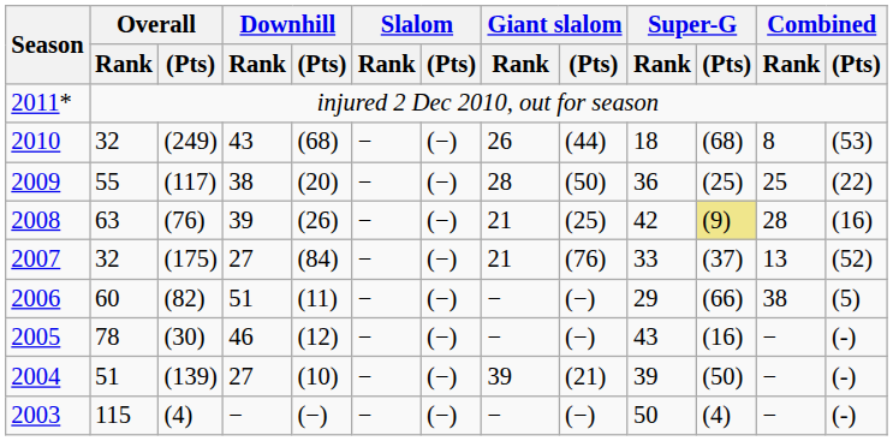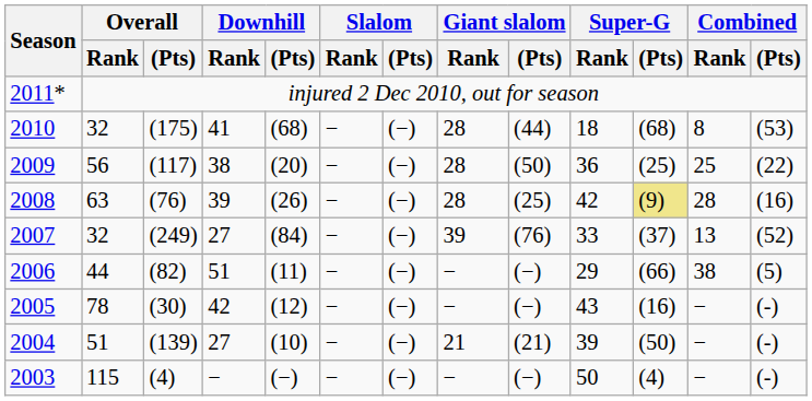 <table class="wikitable">
 <tr>
 <th rowspan=2>Season</th>
 <th colspan=2>Overall</th>
 <th colspan=2><a href='#'>Downhill</a></th>
 <th colspan=2><a href='#'>Slalom</a></th>
 <th colspan=2><a href='#'>Giant slalom</a></th>
 <th colspan=2><a href='#'>Super-G</a></th>
 <th colspan=2><a href='#'>Combined</a></th>
 </tr>
 <tr>
 <th>Rank</th>
 <th>(Pts)</th>
 <th>Rank</th>
 <th>(Pts)</th>
 <th>Rank</th>
 <th>(Pts)</th>
 <th>Rank</th>
 <th>(Pts)</th>
 <th>Rank</th>
 <th>(Pts)</th>
 <th>Rank</th>
 <th>(Pts)</th>
 </tr>
 <tr>
 <td><a href='#'>2011</a>*</td>
 <td colspan=12 align=center><em>injured 2 Dec 2010, out for season</em></td>
 </tr>
 <tr>
 <td><a href='#'>2010</a></td>
 <td>32</td>
-<td>(249)</td>
-<td>43</td>
+<td>(175)</td>
+<td>41</td>
 <td>(68)</td>
 <td>−</td>
 <td>(−)</td>
-<td>26</td>
+<td>28</td>
 <td>(44)</td>
 <td>18</td>
 <td>(68)</td>
 <td>8</td>
 <td>(53)</td>
 </tr>
 <tr>
 <td><a href='#'>2009</a></td>
-<td>55</td>
+<td>56</td>
 <td>(117)</td>
 <td>38</td>
 <td>(20)</td>
 <td>−</td>
 <td>(−)</td>
 <td>28</td>
 <td>(50)</td>
 <td>36</td>
 <td>(25)</td>
 <td>25</td>
 <td>(22)</td>
 </tr>
 <tr>
 <td><a href='#'>2008</a></td>
 <td>63</td>
 <td>(76)</td>
 <td>39</td>
 <td>(26)</td>
 <td>−</td>
 <td>(−)</td>
-<td>21</td>
+<td>28</td>
 <td>(25)</td>
 <td>42</td>
 <td style="background: khaki;">(9)</td>
 <td>28</td>
 <td>(16)</td>
 </tr>
 <tr>
 <td><a href='#'>2007</a></td>
 <td>32</td>
-<td>(175)</td>
+<td>(249)</td>
 <td>27</td>
 <td>(84)</td>
 <td>−</td>
 <td>(−)</td>
-<td>21</td>
+<td>39</td>
 <td>(76)</td>
 <td>33</td>
 <td>(37)</td>
 <td>13</td>
 <td>(52)</td>
 </tr>
 <tr>
 <td><a href='#'>2006</a></td>
-<td>60</td>
+<td>44</td>
 <td>(82)</td>
 <td>51</td>
 <td>(11)</td>
 <td>−</td>
 <td>(−)</td>
 <td>−</td>
 <td>(−)</td>
 <td>29</td>
 <td>(66)</td>
 <td>38</td>
 <td>(5)</td>
 </tr>
 <tr>
 <td><a href='#'>2005</a></td>
 <td>78</td>
 <td>(30)</td>
-<td>46</td>
+<td>42</td>
 <td>(12)</td>
 <td>−</td>
 <td>(−)</td>
 <td>−</td>
 <td>(−)</td>
 <td>43</td>
 <td>(16)</td>
 <td>−</td>
 <td>(-)</td>
 </tr>
 <tr>
 <td><a href='#'>2004</a></td>
 <td>51</td>
 <td>(139)</td>
 <td>27</td>
 <td>(10)</td>
 <td>−</td>
 <td>(−)</td>
-<td>39</td>
+<td>21</td>
 <td>(21)</td>
 <td>39</td>
 <td>(50)</td>
 <td>−</td>
 <td>(-)</td>
 </tr>
 <tr>
 <td><a href='#'>2003</a></td>
 <td>115</td>
 <td>(4)</td>
 <td>−</td>
 <td>(−)</td>
 <td>−</td>
 <td>(−)</td>
 <td>−</td>
 <td>(−)</td>
 <td>50</td>
 <td>(4)</td>
 <td>−</td>
 <td>(-)</td>
 </tr>
 </table>
